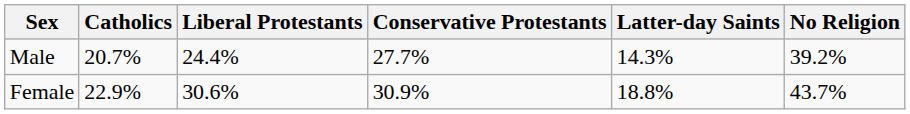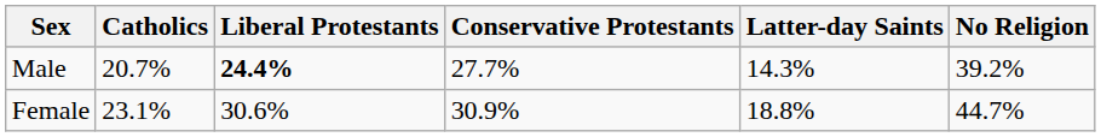 <table class="wikitable">
 <tr>
 <th>Sex</th>
 <th>Catholics</th>
 <th>Liberal Protestants</th>
 <th>Conservative Protestants</th>
 <th>Latter-day Saints</th>
 <th>No Religion</th>
 </tr>
 <tr>
 <td>Male</td>
 <td>20.7%</td>
-<td>24.4%</td>
+<td><strong>24.4%</strong></td>
 <td>27.7%</td>
 <td>14.3%</td>
 <td>39.2%</td>
 </tr>
 <tr>
 <td>Female</td>
-<td>22.9%</td>
+<td>23.1%</td>
 <td>30.6%</td>
 <td>30.9%</td>
 <td>18.8%</td>
-<td>43.7%</td>
+<td>44.7%</td>
 </tr>
 </table>
